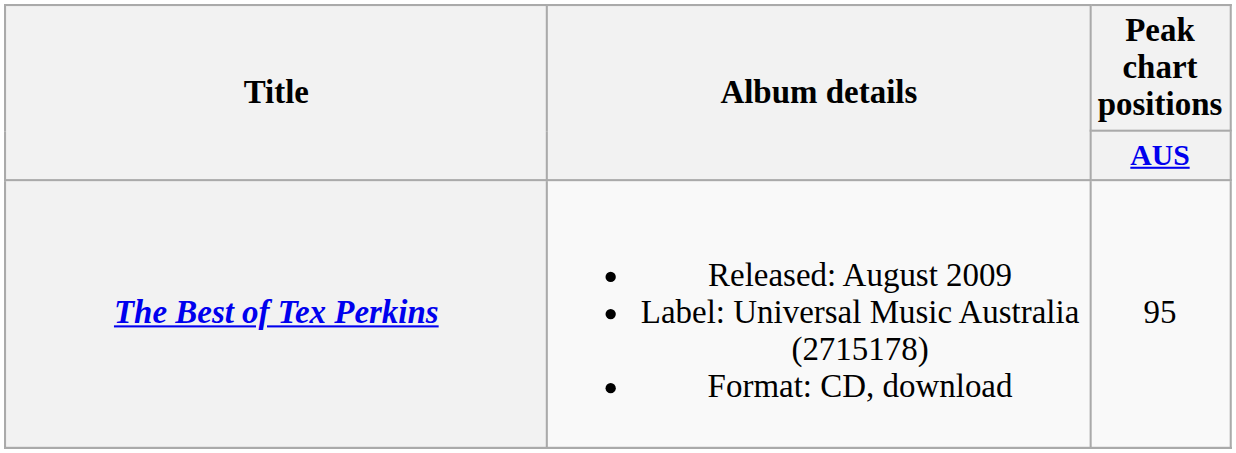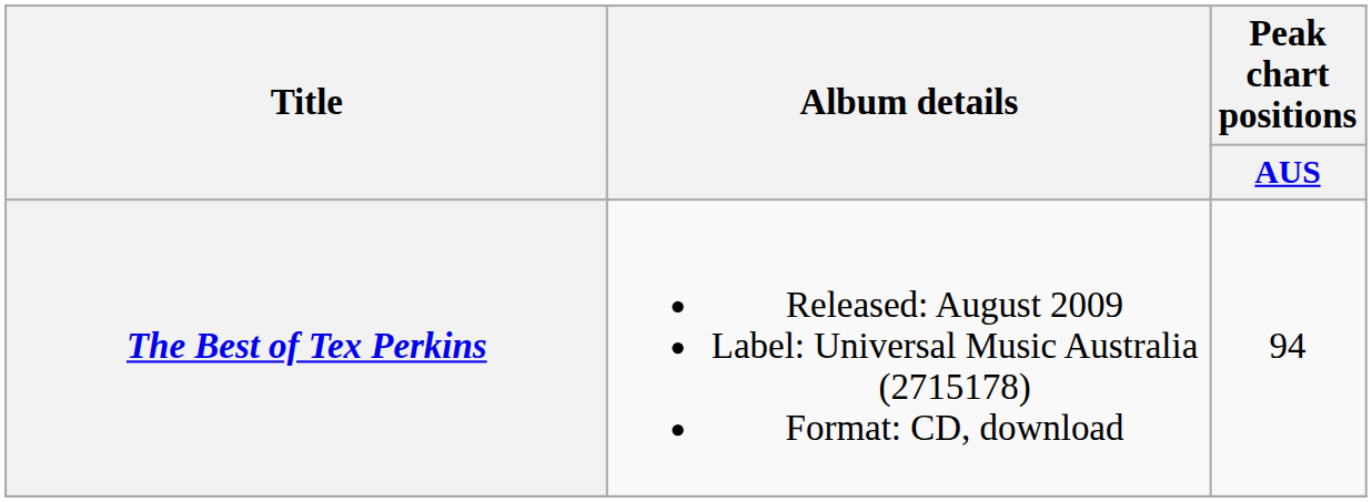 <table class="wikitable plainrowheaders" style="text-align:center;">
 <tr>
 <th scope="col" rowspan="2" style="width:16em;">Title</th>
 <th scope="col" rowspan="2" style="width:16em;">Album details</th>
 <th scope="col">Peak chart positions</th>
 </tr>
 <tr>
 <th scope="col" style="width:3em;font-size:90%;"><a href='#'>AUS</a><br></th>
 </tr>
 <tr>
 <th scope="row"><em><a href='#'>The Best of Tex Perkins</a></em></th>
 <td><br><ul><li>Released: August 2009</li><li>Label: Universal Music Australia (2715178)</li><li>Format: CD, download</li></ul></td>
-<td>95</td>
+<td>94</td>
 </tr>
 <tr>
 </tr>
 </table>
